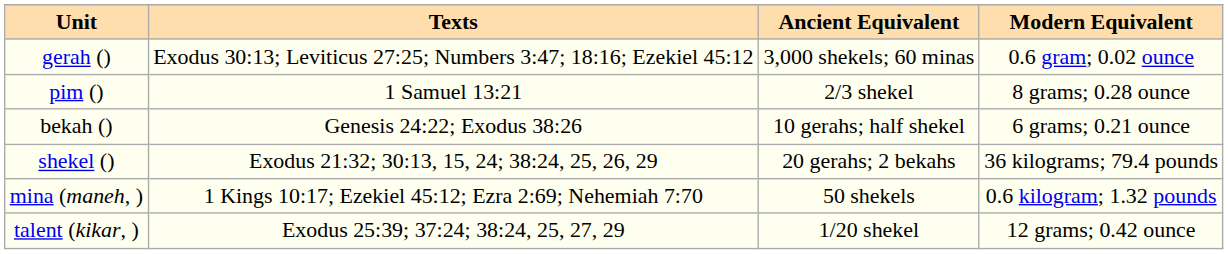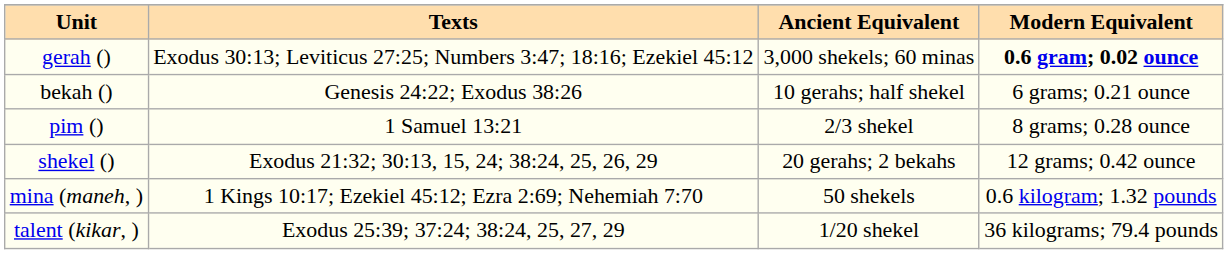 <table class="wikitable" style="background:Ivory; text-align:center">
 <tr>
 </tr>
 <tr>
 <th style="background:Navajowhite;">Unit</th>
 <th style="background:Navajowhite;">Texts</th>
 <th style="background:Navajowhite;">Ancient Equivalent</th>
 <th style="background:Navajowhite;">Modern Equivalent</th>
 </tr>
 <tr>
 <td><a href='#'>gerah</a> ()</td>
 <td>Exodus 30:13; Leviticus 27:25; Numbers 3:47; 18:16; Ezekiel 45:12</td>
 <td>3,000 shekels; 60 minas</td>
-<td>0.6 <a href='#'>gram</a>; 0.02 <a href='#'>ounce</a></td>
+<td><strong>0.6 <a href='#'>gram</a>; 0.02 <a href='#'>ounce</a></strong></td>
+</tr>
+<tr>
+<td>bekah ()</td>
+<td>Genesis 24:22; Exodus 38:26</td>
+<td>10 gerahs; half shekel</td>
+<td>6 grams; 0.21 ounce</td>
 </tr>
 <tr>
 <td><a href='#'>pim</a> ()</td>
 <td>1 Samuel 13:21</td>
 <td>2/3 shekel</td>
 <td>8 grams; 0.28 ounce</td>
 </tr>
 <tr>
-<td>bekah ()</td>
-<td>Genesis 24:22; Exodus 38:26</td>
-<td>10 gerahs; half shekel</td>
-<td>6 grams; 0.21 ounce</td>
-</tr>
-<tr>
 <td><a href='#'>shekel</a> ()</td>
 <td>Exodus 21:32; 30:13, 15, 24; 38:24, 25, 26, 29</td>
 <td>20 gerahs; 2 bekahs</td>
-<td>36 kilograms; 79.4 pounds</td>
+<td>12 grams; 0.42 ounce</td>
 </tr>
 <tr>
 <td><a href='#'>mina</a> (<em>maneh</em>, )</td>
 <td>1 Kings 10:17; Ezekiel 45:12; Ezra 2:69; Nehemiah 7:70</td>
 <td>50 shekels</td>
 <td>0.6 <a href='#'>kilogram</a>; 1.32 <a href='#'>pounds</a></td>
 </tr>
 <tr>
 <td><a href='#'>talent</a> (<em>kikar</em>, )</td>
 <td>Exodus 25:39; 37:24; 38:24, 25, 27, 29</td>
 <td>1/20 shekel</td>
-<td>12 grams; 0.42 ounce</td>
+<td>36 kilograms; 79.4 pounds</td>
 </tr>
 </table>
